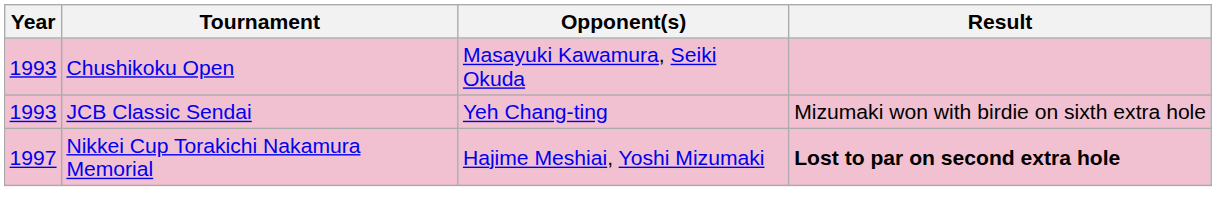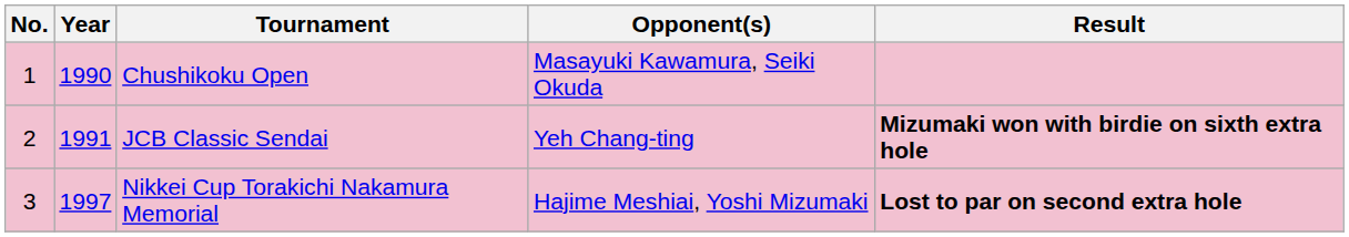 <table class="wikitable" style="font-size:95%;">
 <tr>
+<th>No.</th>
 <th>Year</th>
 <th>Tournament</th>
 <th>Opponent(s)</th>
 <th>Result</th>
 </tr>
 <tr style="background:#F2C1D1;">
-<td><a href='#'>1993</a></td>
+<td align=center>1</td>
+<td><a href='#'>1990</a></td>
 <td><a href='#'>Chushikoku Open</a></td>
 <td> <a href='#'>Masayuki Kawamura</a>,  <a href='#'>Seiki Okuda</a></td>
 <td></td>
 </tr>
 <tr style="background:#F2C1D1;">
-<td><a href='#'>1993</a></td>
+<td align=center>2</td>
+<td><a href='#'>1991</a></td>
 <td><a href='#'>JCB Classic Sendai</a></td>
 <td> <a href='#'>Yeh Chang-ting</a></td>
-<td>Mizumaki won with birdie on sixth extra hole</td>
+<td><strong>Mizumaki won with birdie on sixth extra hole</strong></td>
 </tr>
 <tr style="background:#F2C1D1;">
+<td align=center>3</td>
 <td><a href='#'>1997</a></td>
 <td><a href='#'>Nikkei Cup Torakichi Nakamura Memorial</a></td>
 <td> <a href='#'>Hajime Meshiai</a>,  <a href='#'>Yoshi Mizumaki</a></td>
 <td><strong>Lost to par on second extra hole</strong></td>
 </tr>
 </table>
